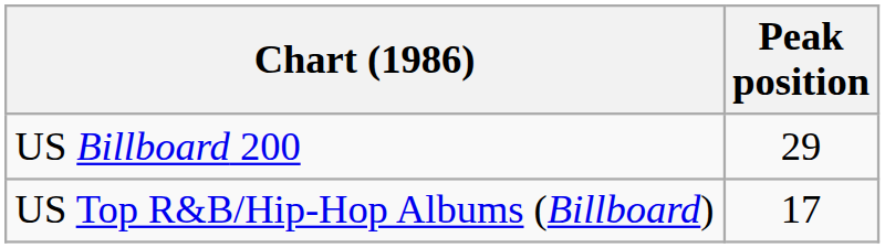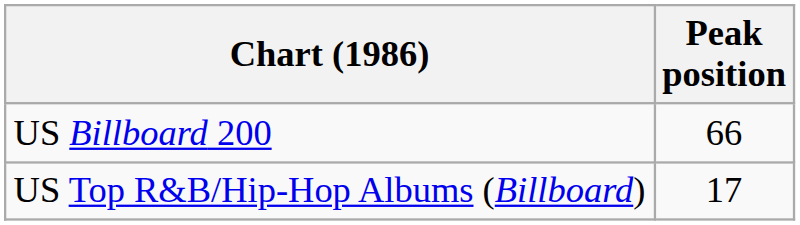 <table class="wikitable">
 <tr>
 <th>Chart (1986)</th>
 <th>Peak<br>position</th>
 </tr>
 <tr>
 <td>US <a href='#'><em>Billboard</em> 200</a></td>
-<td style="text-align:center;">29</td>
+<td style="text-align:center;">66</td>
 </tr>
 <tr>
 <td>US <a href='#'>Top R&B/Hip-Hop Albums</a> (<em><a href='#'>Billboard</a></em>)</td>
 <td style="text-align:center;">17</td>
 </tr>
 </table>
